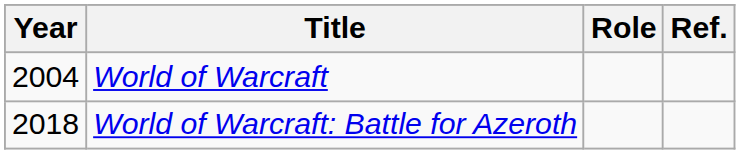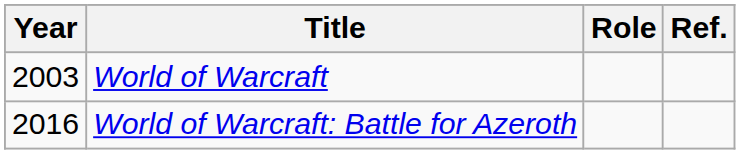 <table class="wikitable sortable">
 <tr>
 <th>Year</th>
 <th>Title</th>
 <th>Role</th>
 <th>Ref.</th>
 </tr>
 <tr>
-<td>2004</td>
+<td>2003</td>
 <td><em><a href='#'>World of Warcraft</a></em></td>
 <td></td>
 <td></td>
 </tr>
 <tr>
-<td>2018</td>
+<td>2016</td>
 <td><em><a href='#'>World of Warcraft: Battle for Azeroth</a></em></td>
 <td></td>
 <td></td>
 </tr>
 </table>
